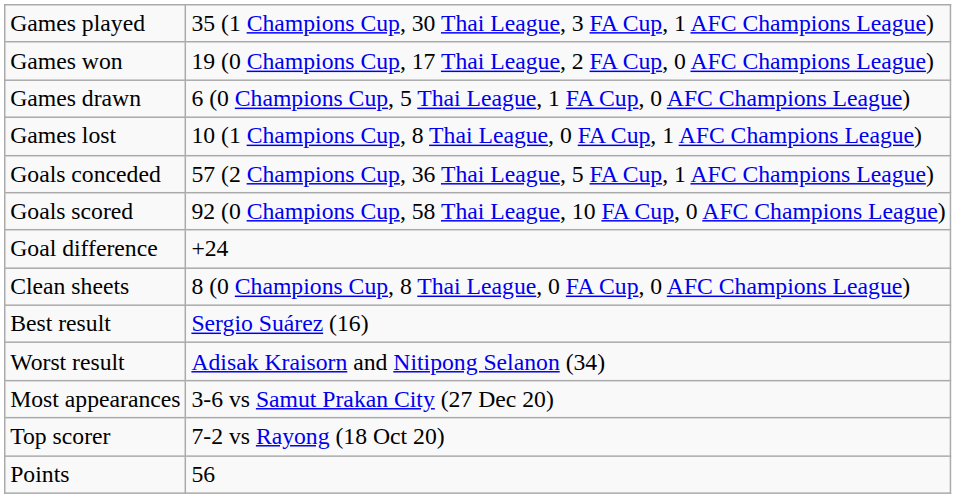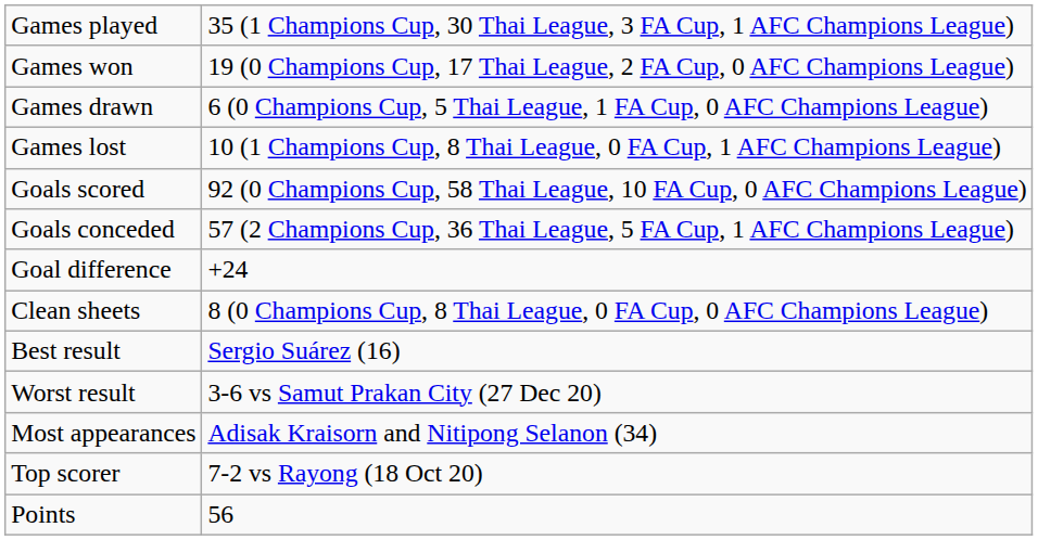 <table class="wikitable">
 <tr>
 <td>Games played</td>
 <td>35 (1 <a href='#'>Champions Cup</a>, 30 <a href='#'>Thai League</a>, 3 <a href='#'>FA Cup</a>, 1 <a href='#'>AFC Champions League</a>)</td>
 </tr>
 <tr>
 <td>Games won</td>
 <td>19 (0 <a href='#'>Champions Cup</a>, 17 <a href='#'>Thai League</a>, 2 <a href='#'>FA Cup</a>, 0 <a href='#'>AFC Champions League</a>)</td>
 </tr>
 <tr>
 <td>Games drawn</td>
 <td>6 (0 <a href='#'>Champions Cup</a>, 5 <a href='#'>Thai League</a>, 1 <a href='#'>FA Cup</a>, 0 <a href='#'>AFC Champions League</a>)</td>
 </tr>
 <tr>
 <td>Games lost</td>
 <td>10 (1 <a href='#'>Champions Cup</a>, 8 <a href='#'>Thai League</a>, 0 <a href='#'>FA Cup</a>, 1 <a href='#'>AFC Champions League</a>)</td>
 </tr>
 <tr>
+<td>Goals scored</td>
+<td>92 (0 <a href='#'>Champions Cup</a>, 58 <a href='#'>Thai League</a>, 10 <a href='#'>FA Cup</a>, 0 <a href='#'>AFC Champions League</a>)</td>
+</tr>
+<tr>
 <td>Goals conceded</td>
 <td>57 (2 <a href='#'>Champions Cup</a>, 36 <a href='#'>Thai League</a>, 5 <a href='#'>FA Cup</a>, 1 <a href='#'>AFC Champions League</a>)</td>
-</tr>
-<tr>
-<td>Goals scored</td>
-<td>92 (0 <a href='#'>Champions Cup</a>, 58 <a href='#'>Thai League</a>, 10 <a href='#'>FA Cup</a>, 0 <a href='#'>AFC Champions League</a>)</td>
 </tr>
 <tr>
 <td>Goal difference</td>
 <td>+24</td>
 </tr>
 <tr>
 <td>Clean sheets</td>
 <td>8 (0 <a href='#'>Champions Cup</a>, 8 <a href='#'>Thai League</a>, 0 <a href='#'>FA Cup</a>, 0 <a href='#'>AFC Champions League</a>)</td>
 </tr>
 <tr>
 <td>Best result</td>
 <td><a href='#'>Sergio Suárez</a> (16)</td>
 </tr>
 <tr>
 <td>Worst result</td>
-<td><a href='#'>Adisak Kraisorn</a> and <a href='#'>Nitipong Selanon</a> (34)</td>
+<td>3-6 vs <a href='#'>Samut Prakan City</a> (27 Dec 20)</td>
 </tr>
 <tr>
 <td>Most appearances</td>
-<td>3-6 vs <a href='#'>Samut Prakan City</a> (27 Dec 20)</td>
+<td><a href='#'>Adisak Kraisorn</a> and <a href='#'>Nitipong Selanon</a> (34)</td>
 </tr>
 <tr>
 <td>Top scorer</td>
 <td>7-2 vs <a href='#'>Rayong</a> (18 Oct 20)</td>
 </tr>
 <tr>
 <td>Points</td>
 <td>56</td>
 </tr>
 </table>
